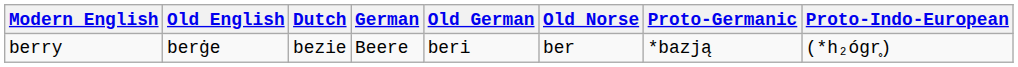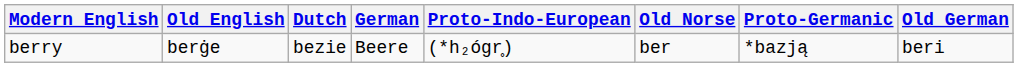 <table class="wikitable">
 <tr>
 <th><a href='#'>Modern English</a></th>
 <th><a href='#'>Old English</a></th>
 <th><a href='#'>Dutch</a></th>
 <th><a href='#'>German</a></th>
-<th><a href='#'>Old German</a></th>
+<th><a href='#'>Proto-Indo-European</a></th>
 <th><a href='#'>Old Norse</a></th>
 <th><a href='#'>Proto-Germanic</a></th>
-<th><a href='#'>Proto-Indo-European</a></th>
+<th><a href='#'>Old German</a></th>
 </tr>
 <tr>
 <td>berry</td>
 <td>berġe</td>
 <td>bezie</td>
 <td>Beere</td>
-<td>beri</td>
+<td>(*h₂ógr̥)</td>
 <td>ber</td>
 <td>*bazją</td>
-<td>(*h₂ógr̥)</td>
+<td>beri</td>
 </tr>
 </table>
